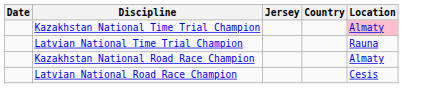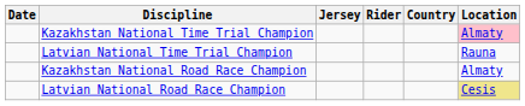 <table class="wikitable">
 <tr>
 <th>Date</th>
 <th>Discipline</th>
 <th>Jersey</th>
+<th>Rider</th>
 <th>Country</th>
 <th>Location</th>
 </tr>
 <tr>
 <td></td>
 <td><a href='#'>Kazakhstan National Time Trial Champion</a></td>
+<td></td>
 <td></td>
 <td></td>
 <td style="background: pink;"><a href='#'>Almaty</a></td>
 </tr>
 <tr>
 <td></td>
 <td><a href='#'>Latvian National Time Trial Champion</a></td>
 <td></td>
 <td></td>
+<td></td>
 <td><a href='#'>Rauna</a></td>
 </tr>
 <tr>
 <td></td>
 <td><a href='#'>Kazakhstan National Road Race Champion</a></td>
+<td></td>
 <td></td>
 <td></td>
 <td><a href='#'>Almaty</a></td>
 </tr>
 <tr>
 <td></td>
 <td><a href='#'>Latvian National Road Race Champion</a></td>
 <td></td>
 <td></td>
-<td><a href='#'>Cesis</a></td>
+<td></td>
+<td style="background: khaki;"><a href='#'>Cesis</a></td>
 </tr>
 </table>
